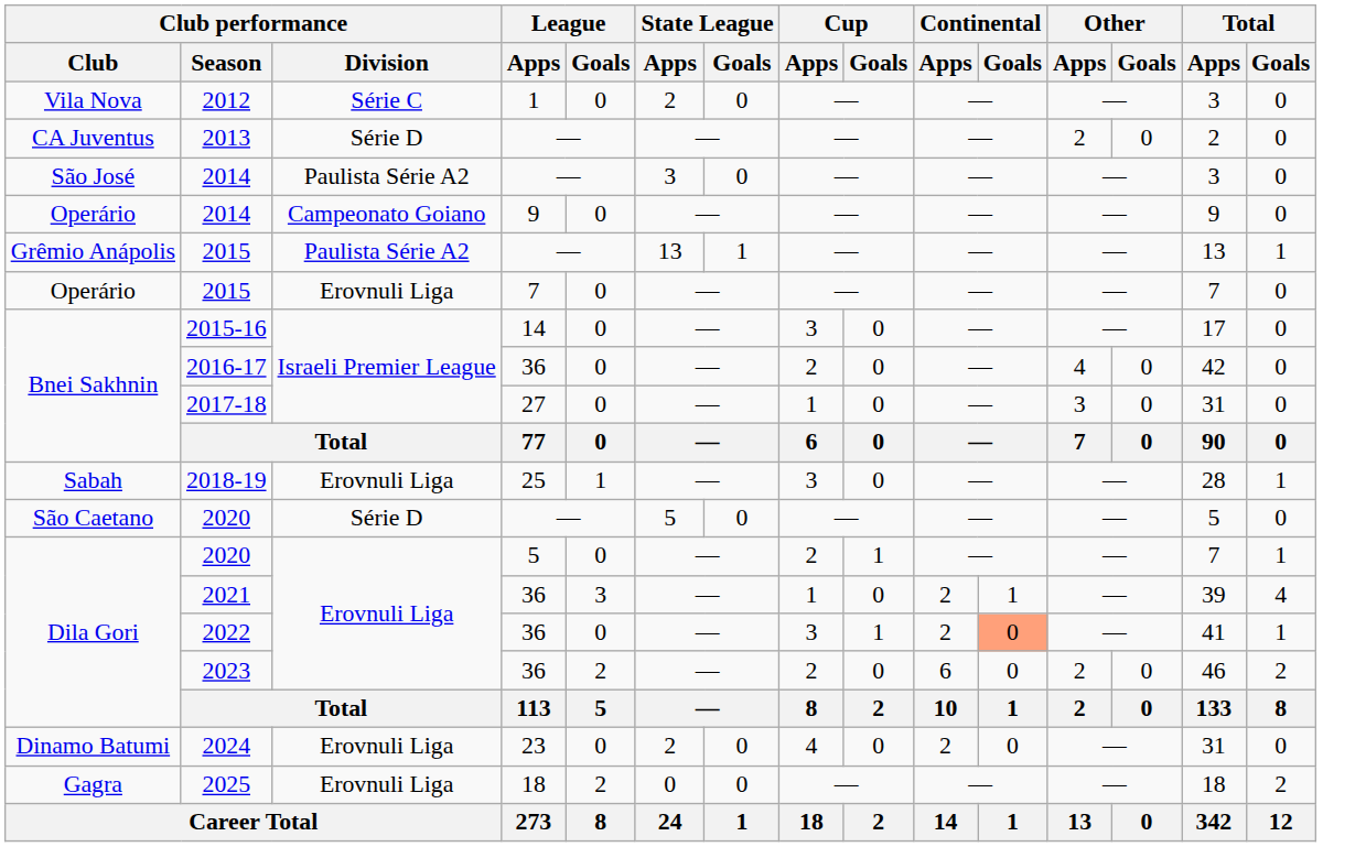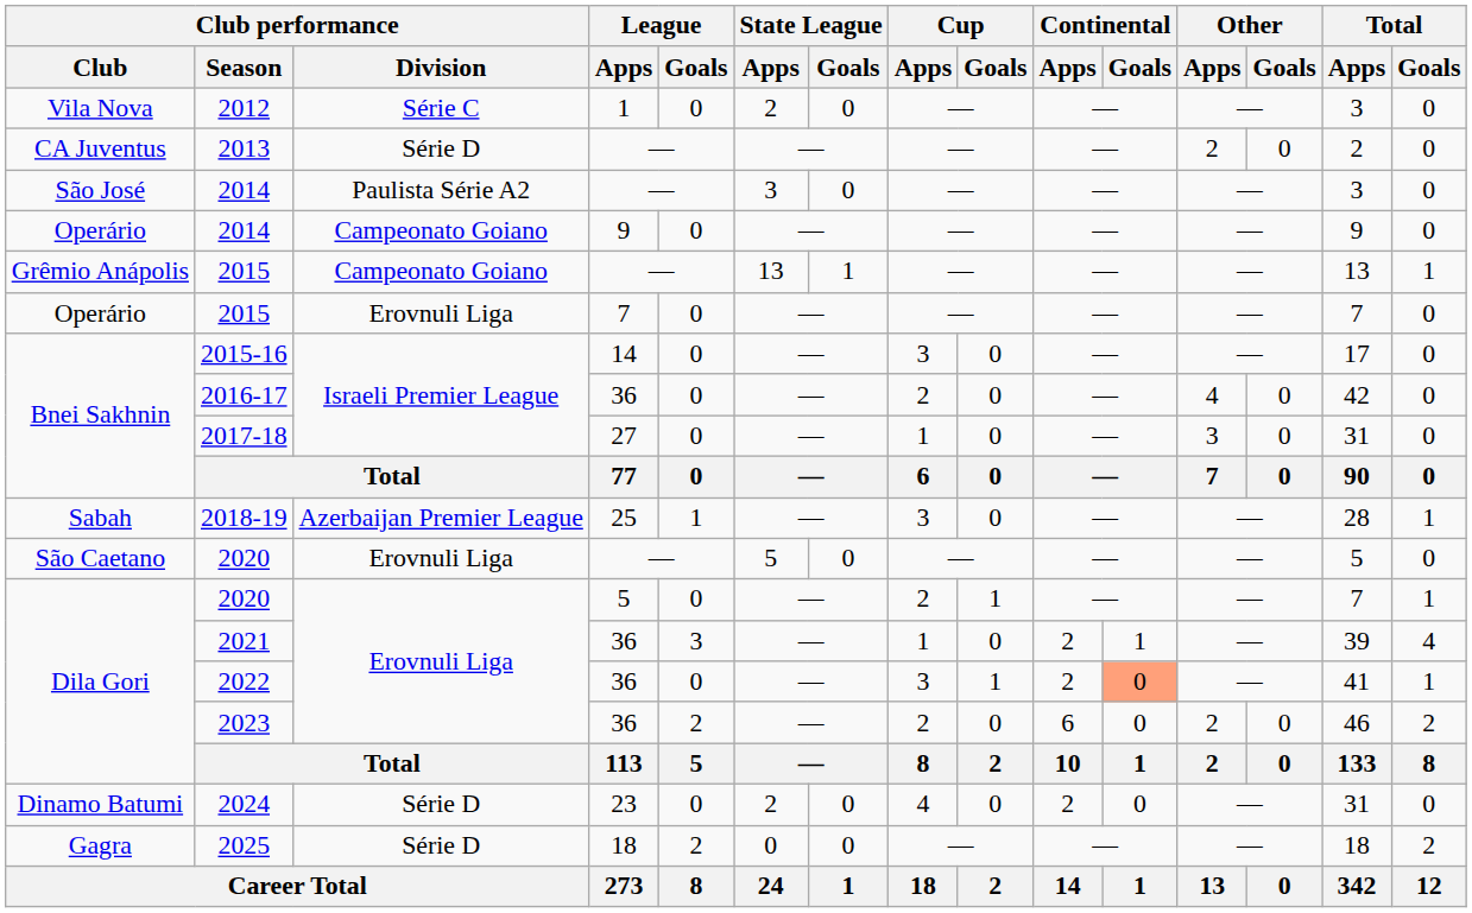 <table class="wikitable" style="text-align: center">
 <tr>
 <th colspan="3">Club performance</th>
 <th colspan="2">League</th>
 <th colspan="2">State League</th>
 <th colspan="2">Cup</th>
 <th colspan="2">Continental</th>
 <th colspan="2">Other</th>
 <th colspan="3">Total</th>
 </tr>
 <tr>
 <th>Club</th>
 <th>Season</th>
 <th>Division</th>
 <th>Apps</th>
 <th>Goals</th>
 <th>Apps</th>
 <th>Goals</th>
 <th>Apps</th>
 <th>Goals</th>
 <th>Apps</th>
 <th>Goals</th>
 <th>Apps</th>
 <th>Goals</th>
 <th>Apps</th>
 <th>Goals</th>
 </tr>
 <tr>
 <td><a href='#'>Vila Nova</a></td>
 <td><a href='#'>2012</a></td>
 <td><a href='#'>Série C</a></td>
 <td>1</td>
 <td>0</td>
 <td>2</td>
 <td>0</td>
 <td colspan="2">—</td>
 <td colspan="2">—</td>
 <td colspan="2">—</td>
 <td>3</td>
 <td>0</td>
 </tr>
 <tr>
 <td><a href='#'>CA Juventus</a></td>
 <td><a href='#'>2013</a></td>
 <td>Série D</td>
 <td colspan="2">—</td>
 <td colspan="2">—</td>
 <td colspan="2">—</td>
 <td colspan="2">—</td>
 <td>2</td>
 <td>0</td>
 <td>2</td>
 <td>0</td>
 </tr>
 <tr>
 <td><a href='#'>São José</a></td>
 <td><a href='#'>2014</a></td>
 <td>Paulista Série A2</td>
 <td colspan="2">—</td>
 <td>3</td>
 <td>0</td>
 <td colspan="2">—</td>
 <td colspan="2">—</td>
 <td colspan="2">—</td>
 <td>3</td>
 <td>0</td>
 </tr>
 <tr>
 <td><a href='#'>Operário</a></td>
 <td><a href='#'>2014</a></td>
 <td><a href='#'>Campeonato Goiano</a></td>
 <td>9</td>
 <td>0</td>
 <td colspan="2">—</td>
 <td colspan="2">—</td>
 <td colspan="2">—</td>
 <td colspan="2">—</td>
 <td>9</td>
 <td>0</td>
 </tr>
 <tr>
 <td><a href='#'>Grêmio Anápolis</a></td>
 <td><a href='#'>2015</a></td>
-<td><a href='#'>Paulista Série A2</a></td>
+<td><a href='#'>Campeonato Goiano</a></td>
 <td colspan="2">—</td>
 <td>13</td>
 <td>1</td>
 <td colspan="2">—</td>
 <td colspan="2">—</td>
 <td colspan="2">—</td>
 <td>13</td>
 <td>1</td>
 </tr>
 <tr>
 <td>Operário</td>
 <td><a href='#'>2015</a></td>
 <td>Erovnuli Liga</td>
 <td>7</td>
 <td>0</td>
 <td colspan="2">—</td>
 <td colspan="2">—</td>
 <td colspan="2">—</td>
 <td colspan="2">—</td>
 <td>7</td>
 <td>0</td>
 </tr>
 <tr>
 <td rowspan="4"><a href='#'>Bnei Sakhnin</a></td>
 <td><a href='#'>2015-16</a></td>
 <td rowspan="3"><a href='#'>Israeli Premier League</a></td>
 <td>14</td>
 <td>0</td>
 <td colspan="2">—</td>
 <td>3</td>
 <td>0</td>
 <td colspan="2">—</td>
 <td colspan="2">—</td>
 <td>17</td>
 <td>0</td>
 </tr>
 <tr>
 <td><a href='#'>2016-17</a></td>
 <td>36</td>
 <td>0</td>
 <td colspan="2">—</td>
 <td>2</td>
 <td>0</td>
 <td colspan="2">—</td>
 <td>4</td>
 <td>0</td>
 <td>42</td>
 <td>0</td>
 </tr>
 <tr>
 <td><a href='#'>2017-18</a></td>
 <td>27</td>
 <td>0</td>
 <td colspan="2">—</td>
 <td>1</td>
 <td>0</td>
 <td colspan="2">—</td>
 <td>3</td>
 <td>0</td>
 <td>31</td>
 <td>0</td>
 </tr>
 <tr>
 <th colspan="2">Total</th>
 <th>77</th>
 <th>0</th>
 <th colspan="2">—</th>
 <th>6</th>
 <th>0</th>
 <th colspan="2">—</th>
 <th>7</th>
 <th>0</th>
 <th>90</th>
 <th>0</th>
 </tr>
 <tr>
 <td><a href='#'>Sabah</a></td>
 <td><a href='#'>2018-19</a></td>
-<td>Erovnuli Liga</td>
+<td><a href='#'>Azerbaijan Premier League</a></td>
 <td>25</td>
 <td>1</td>
 <td colspan="2">—</td>
 <td>3</td>
 <td>0</td>
 <td colspan="2">—</td>
 <td colspan="2">—</td>
 <td>28</td>
 <td>1</td>
 </tr>
 <tr>
 <td><a href='#'>São Caetano</a></td>
 <td><a href='#'>2020</a></td>
-<td>Série D</td>
+<td>Erovnuli Liga</td>
 <td colspan="2">—</td>
 <td>5</td>
 <td>0</td>
 <td colspan="2">—</td>
 <td colspan="2">—</td>
 <td colspan="2">—</td>
 <td>5</td>
 <td>0</td>
 </tr>
 <tr>
 <td rowspan="5"><a href='#'>Dila Gori</a></td>
 <td><a href='#'>2020</a></td>
 <td rowspan="4"><a href='#'>Erovnuli Liga</a></td>
 <td>5</td>
 <td>0</td>
 <td colspan="2">—</td>
 <td>2</td>
 <td>1</td>
 <td colspan="2">—</td>
 <td colspan="2">—</td>
 <td>7</td>
 <td>1</td>
 </tr>
 <tr>
 <td><a href='#'>2021</a></td>
 <td>36</td>
 <td>3</td>
 <td colspan="2">—</td>
 <td>1</td>
 <td>0</td>
 <td>2</td>
 <td>1</td>
 <td colspan="2">—</td>
 <td>39</td>
 <td>4</td>
 </tr>
 <tr>
 <td><a href='#'>2022</a></td>
 <td>36</td>
 <td>0</td>
 <td colspan="2">—</td>
 <td>3</td>
 <td>1</td>
 <td>2</td>
 <td style="background: lightsalmon;">0</td>
 <td colspan="2">—</td>
 <td>41</td>
 <td>1</td>
 </tr>
 <tr>
 <td><a href='#'>2023</a></td>
 <td>36</td>
 <td>2</td>
 <td colspan="2">—</td>
 <td>2</td>
 <td>0</td>
 <td>6</td>
 <td>0</td>
 <td>2</td>
 <td>0</td>
 <td>46</td>
 <td>2</td>
 </tr>
 <tr>
 <th colspan="2">Total</th>
 <th>113</th>
 <th>5</th>
 <th colspan="2">—</th>
 <th>8</th>
 <th>2</th>
 <th>10</th>
 <th>1</th>
 <th>2</th>
 <th>0</th>
 <th>133</th>
 <th>8</th>
 </tr>
 <tr>
 <td><a href='#'>Dinamo Batumi</a></td>
 <td><a href='#'>2024</a></td>
-<td>Erovnuli Liga</td>
+<td>Série D</td>
 <td>23</td>
 <td>0</td>
 <td>2</td>
 <td>0</td>
 <td>4</td>
 <td>0</td>
 <td>2</td>
 <td>0</td>
 <td colspan="2">—</td>
 <td>31</td>
 <td>0</td>
 </tr>
 <tr>
 <td><a href='#'>Gagra</a></td>
 <td><a href='#'>2025</a></td>
-<td>Erovnuli Liga</td>
+<td>Série D</td>
 <td>18</td>
 <td>2</td>
 <td>0</td>
 <td>0</td>
 <td colspan="2">—</td>
 <td colspan="2">—</td>
 <td colspan="2">—</td>
 <td>18</td>
 <td>2</td>
 </tr>
 <tr>
 <th colspan="3">Career Total</th>
 <th>273</th>
 <th>8</th>
 <th>24</th>
 <th>1</th>
 <th>18</th>
 <th>2</th>
 <th>14</th>
 <th>1</th>
 <th>13</th>
 <th>0</th>
 <th>342</th>
 <th>12</th>
 </tr>
 </table>
